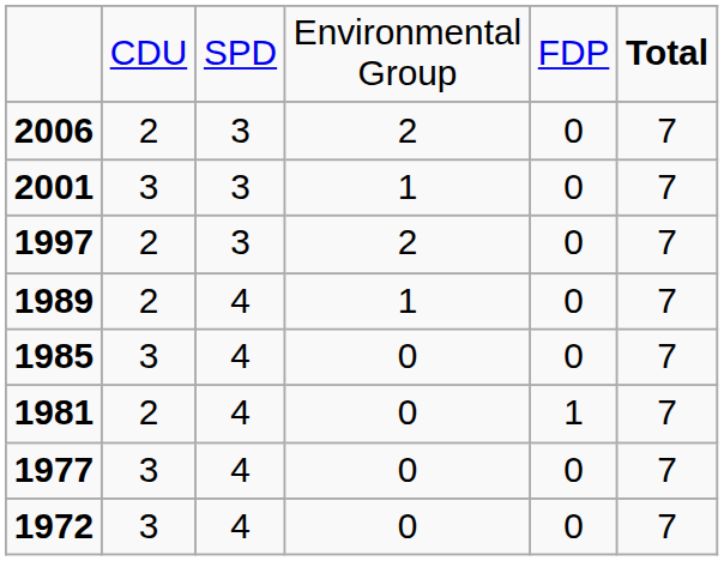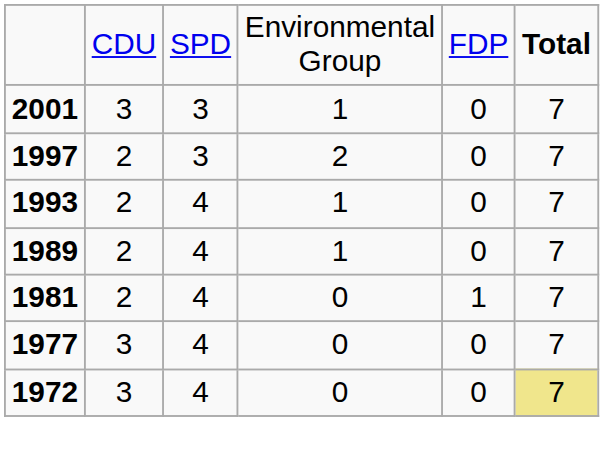 <table class="wikitable">
 <tr align="center">
 <td></td>
 <td><a href='#'>CDU</a></td>
 <td><a href='#'>SPD</a></td>
 <td>Environmental<br>Group</td>
 <td><a href='#'>FDP</a></td>
 <td><strong>Total</strong></td>
-</tr>
-<tr align="center">
-<td><strong>2006</strong></td>
-<td>2</td>
-<td>3</td>
-<td>2</td>
-<td>0</td>
-<td>7</td>
 </tr>
 <tr align="center">
 <td><strong>2001</strong></td>
 <td>3</td>
 <td>3</td>
 <td>1</td>
 <td>0</td>
 <td>7</td>
 </tr>
 <tr align="center">
 <td><strong>1997</strong></td>
 <td>2</td>
 <td>3</td>
 <td>2</td>
 <td>0</td>
 <td>7</td>
 </tr>
 <tr align="center">
-<td><strong>1989</strong></td>
+<td><strong>1993</strong></td>
 <td>2</td>
 <td>4</td>
 <td>1</td>
 <td>0</td>
 <td>7</td>
 </tr>
 <tr align="center">
-<td><strong>1985</strong></td>
-<td>3</td>
+<td><strong>1989</strong></td>
+<td>2</td>
 <td>4</td>
-<td>0</td>
+<td>1</td>
 <td>0</td>
 <td>7</td>
 </tr>
 <tr align="center">
 <td><strong>1981</strong></td>
 <td>2</td>
 <td>4</td>
 <td>0</td>
 <td>1</td>
 <td>7</td>
 </tr>
 <tr align="center">
 <td><strong>1977</strong></td>
 <td>3</td>
 <td>4</td>
 <td>0</td>
 <td>0</td>
 <td>7</td>
 </tr>
 <tr align="center">
 <td><strong>1972</strong></td>
 <td>3</td>
 <td>4</td>
 <td>0</td>
 <td>0</td>
-<td>7</td>
+<td style="background: khaki;">7</td>
 </tr>
 </table>
